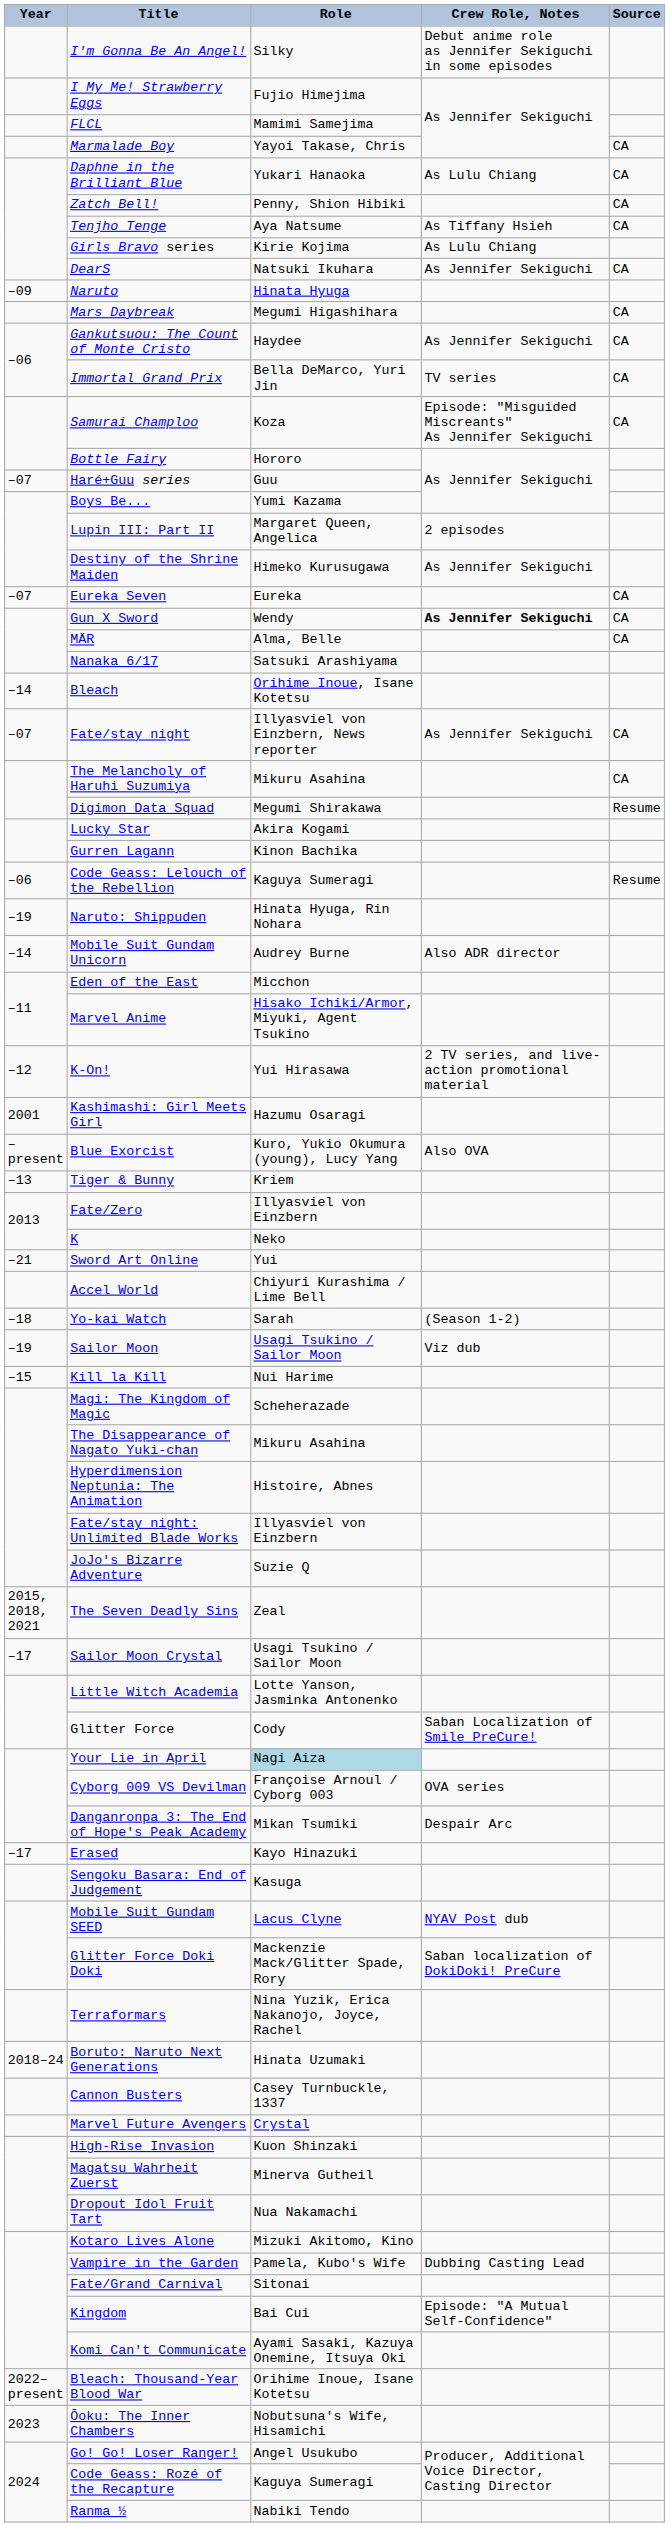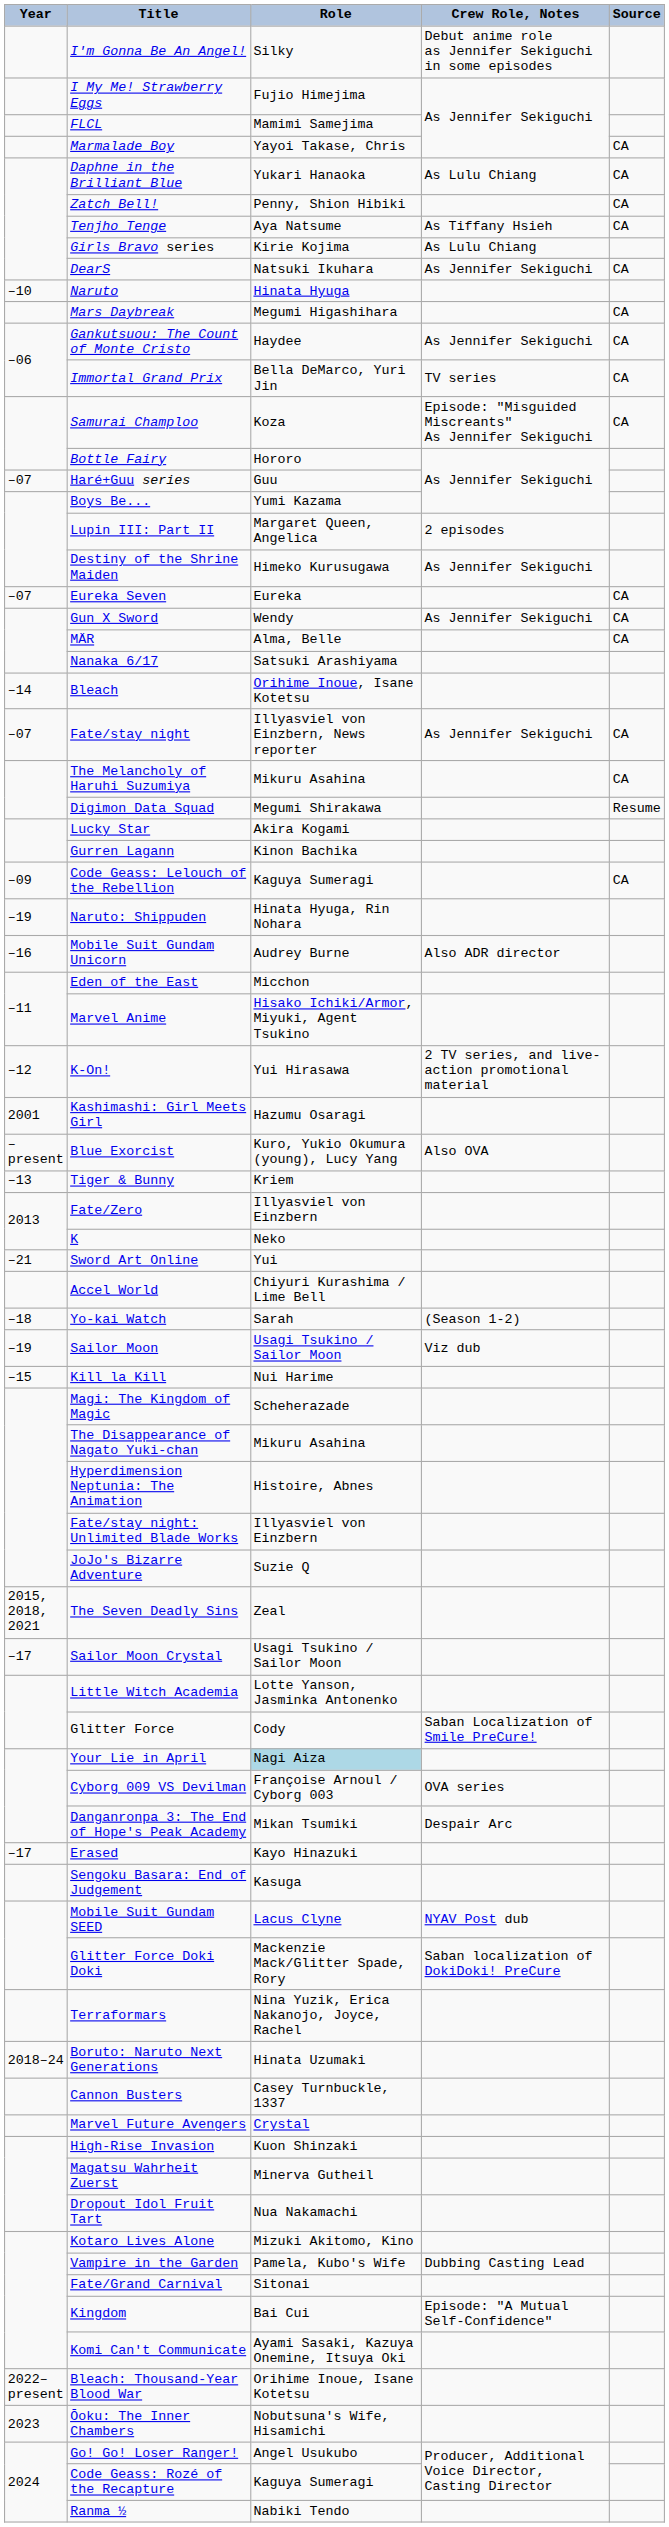 <table class="wikitable sortable plainrowheaders" style="width=95%; font-size: 95%;">
 <tr>
 <th style="background:#b0c4de; width:40px;">Year </th>
 <th style="background:#b0c4de;">Title</th>
 <th style="background:#b0c4de;">Role</th>
 <th style="background:#b0c4de;" class="unsortable">Crew Role, Notes</th>
 <th style="background:#b0c4de;" class="unsortable">Source</th>
 </tr>
 <tr>
 <td></td>
 <td><em><a href='#'>I'm Gonna Be An Angel!</a></em></td>
 <td>Silky</td>
 <td>Debut anime role<br>as Jennifer Sekiguchi in some episodes</td>
 <td></td>
 </tr>
 <tr>
 <td></td>
 <td><em><a href='#'>I My Me! Strawberry Eggs</a></em></td>
 <td>Fujio Himejima</td>
 <td rowspan="3">As Jennifer Sekiguchi</td>
 <td></td>
 </tr>
 <tr>
 <td></td>
 <td><em><a href='#'>FLCL</a></em></td>
 <td>Mamimi Samejima</td>
 <td></td>
 </tr>
 <tr>
 <td></td>
 <td><em><a href='#'>Marmalade Boy</a></em></td>
 <td>Yayoi Takase, Chris</td>
 <td>CA</td>
 </tr>
 <tr>
 <td rowspan="5"></td>
 <td><em><a href='#'>Daphne in the Brilliant Blue</a></em></td>
 <td>Yukari Hanaoka</td>
 <td>As Lulu Chiang</td>
 <td>CA </td>
 </tr>
 <tr>
 <td><em><a href='#'>Zatch Bell!</a></em></td>
 <td>Penny, Shion Hibiki</td>
 <td> </td>
 <td>CA</td>
 </tr>
 <tr>
 <td><em><a href='#'>Tenjho Tenge</a></em></td>
 <td>Aya Natsume</td>
 <td>As Tiffany Hsieh</td>
 <td>CA</td>
 </tr>
 <tr>
 <td><em><a href='#'>Girls Bravo</a></em> series</td>
 <td>Kirie Kojima</td>
 <td>As Lulu Chiang</td>
 <td></td>
 </tr>
 <tr>
 <td><em><a href='#'>DearS</a></em></td>
 <td>Natsuki Ikuhara</td>
 <td>As Jennifer Sekiguchi</td>
 <td>CA</td>
 </tr>
 <tr>
-<td>–09</td>
+<td>–10</td>
 <td><em><a href='#'>Naruto</a></em></td>
 <td><a href='#'>Hinata Hyuga</a></td>
 <td></td>
 <td></td>
 </tr>
 <tr>
 <td></td>
 <td><em><a href='#'>Mars Daybreak</a></em></td>
 <td>Megumi Higashihara</td>
 <td></td>
 <td>CA</td>
 </tr>
 <tr>
 <td rowspan="2">–06</td>
 <td><em><a href='#'>Gankutsuou: The Count of Monte Cristo</a></em></td>
 <td>Haydee</td>
 <td>As Jennifer Sekiguchi</td>
 <td>CA</td>
 </tr>
 <tr>
 <td><em><a href='#'>Immortal Grand Prix</a></em></td>
 <td>Bella DeMarco, Yuri Jin</td>
 <td>TV series</td>
 <td>CA</td>
 </tr>
 <tr>
 <td rowspan="2"></td>
 <td><em><a href='#'>Samurai Champloo</a></em></td>
 <td>Koza</td>
 <td>Episode: "Misguided Miscreants"<br>As Jennifer Sekiguchi</td>
 <td>CA</td>
 </tr>
 <tr>
 <td><em><a href='#'>Bottle Fairy</a></td>
 <td>Hororo</td>
 <td rowspan="3">As Jennifer Sekiguchi</td>
 <td></td>
 </tr>
 <tr>
 <td>–07</td>
 <td></em><a href='#'>Haré+Guu</a><em> series</td>
 <td>Guu</td>
 <td></td>
 </tr>
 <tr>
 <td rowspan="3"></td>
 <td></em><a href='#'>Boys Be...</a><em></td>
 <td>Yumi Kazama</td>
 <td></td>
 </tr>
 <tr>
 <td></em><a href='#'>Lupin III: Part II</a><em></td>
 <td>Margaret Queen, Angelica</td>
 <td>2 episodes</td>
 <td></td>
 </tr>
 <tr>
 <td></em><a href='#'>Destiny of the Shrine Maiden</a><em></td>
 <td>Himeko Kurusugawa</td>
 <td>As Jennifer Sekiguchi</td>
 <td></td>
 </tr>
 <tr>
 <td>–07</td>
 <td></em><a href='#'>Eureka Seven</a><em></td>
 <td>Eureka</td>
 <td> </td>
 <td>CA</td>
 </tr>
 <tr>
 <td rowspan="3"></td>
 <td></em><a href='#'>Gun X Sword</a><em></td>
 <td>Wendy</td>
-<td><strong>As Jennifer Sekiguchi</strong></td>
+<td>As Jennifer Sekiguchi</td>
 <td>CA</td>
 </tr>
 <tr>
 <td></em><a href='#'>MÄR</a><em></td>
 <td>Alma, Belle</td>
 <td> </td>
 <td>CA</td>
 </tr>
 <tr>
 <td></em><a href='#'>Nanaka 6/17</a><em></td>
 <td>Satsuki Arashiyama</td>
 <td></td>
 <td></td>
 </tr>
 <tr>
 <td>–14</td>
 <td></em><a href='#'>Bleach</a><em></td>
 <td><a href='#'>Orihime Inoue</a>, Isane Kotetsu</td>
 <td></td>
 <td></td>
 </tr>
 <tr>
 <td>–07</td>
 <td></em><a href='#'>Fate/stay night</a><em></td>
 <td>Illyasviel von Einzbern, News reporter</td>
 <td>As Jennifer Sekiguchi</td>
 <td>CA</td>
 </tr>
 <tr>
 <td rowspan="2"></td>
 <td></em><a href='#'>The Melancholy of Haruhi Suzumiya</a><em></td>
 <td>Mikuru Asahina</td>
 <td></td>
 <td>CA</td>
 </tr>
 <tr>
 <td></em><a href='#'>Digimon Data Squad</a><em></td>
 <td>Megumi Shirakawa</td>
 <td></td>
 <td>Resume </td>
 </tr>
 <tr>
 <td rowspan="2"></td>
 <td></em><a href='#'>Lucky Star</a><em></td>
 <td>Akira Kogami</td>
 <td></td>
 <td></td>
 </tr>
 <tr>
 <td></em><a href='#'>Gurren Lagann</a><em></td>
 <td>Kinon Bachika</td>
 <td> </td>
 <td></td>
 </tr>
 <tr>
-<td>–06</td>
+<td>–09</td>
 <td></em><a href='#'>Code Geass: Lelouch of the Rebellion</a><em></td>
 <td>Kaguya Sumeragi</td>
 <td></td>
-<td>Resume </td>
+<td>CA</td>
 </tr>
 <tr>
 <td>–19</td>
 <td></em><a href='#'>Naruto: Shippuden</a><em></td>
 <td>Hinata Hyuga, Rin Nohara</td>
 <td></td>
 <td></td>
 </tr>
 <tr>
-<td>–14</td>
+<td>–16</td>
 <td></em><a href='#'>Mobile Suit Gundam Unicorn</a><em></td>
 <td>Audrey Burne</td>
 <td>Also ADR director</td>
 <td></td>
 </tr>
 <tr>
 <td rowspan="2">–11</td>
 <td></em><a href='#'>Eden of the East</a><em></td>
 <td>Micchon</td>
 <td></td>
 <td></td>
 </tr>
 <tr>
 <td></em><a href='#'>Marvel Anime</a><em></td>
 <td><a href='#'>Hisako Ichiki/Armor</a>, Miyuki, Agent Tsukino</td>
 <td></td>
 <td></td>
 </tr>
 <tr>
 <td>–12</td>
 <td></em><a href='#'>K-On!</a><em></td>
 <td>Yui Hirasawa</td>
 <td>2 TV series, and live-action promotional material</td>
 <td></td>
 </tr>
 <tr>
 <td>2001</td>
 <td></em><a href='#'>Kashimashi: Girl Meets Girl</a><em></td>
 <td>Hazumu Osaragi</td>
 <td></td>
 <td></td>
 </tr>
 <tr>
 <td>–present</td>
 <td></em><a href='#'>Blue Exorcist</a><em></td>
 <td>Kuro, Yukio Okumura (young), Lucy Yang</td>
 <td>Also OVA</td>
 <td></td>
 </tr>
 <tr>
 <td>–13</td>
 <td></em><a href='#'>Tiger & Bunny</a><em></td>
 <td>Kriem</td>
 <td> </td>
 <td></td>
 </tr>
 <tr>
 <td rowspan="2">2013</td>
 <td></em><a href='#'>Fate/Zero</a><em></td>
 <td>Illyasviel von Einzbern</td>
 <td></td>
 <td></td>
 </tr>
 <tr>
 <td></em><a href='#'>K</a><em></td>
 <td>Neko</td>
 <td> </td>
 <td></td>
 </tr>
 <tr>
 <td>–21</td>
 <td></em><a href='#'>Sword Art Online</a><em></td>
 <td>Yui</td>
 <td></td>
 <td></td>
 </tr>
 <tr>
 <td></td>
 <td></em><a href='#'>Accel World</a><em></td>
 <td>Chiyuri Kurashima / Lime Bell</td>
 <td></td>
 <td></td>
 </tr>
 <tr>
 <td>–18</td>
 <td></em><a href='#'>Yo-kai Watch</a><em></td>
 <td>Sarah</td>
 <td>(Season 1-2)</td>
 <td></td>
 </tr>
 <tr>
 <td>–19</td>
 <td></em><a href='#'>Sailor Moon</a><em></td>
 <td><a href='#'>Usagi Tsukino / Sailor Moon</a></td>
 <td>Viz dub</td>
 <td></td>
 </tr>
 <tr>
 <td>–15</td>
 <td></em><a href='#'>Kill la Kill</a><em></td>
 <td>Nui Harime</td>
 <td> </td>
 <td></td>
 </tr>
 <tr>
 <td rowspan="5"></td>
 <td></em><a href='#'>Magi: The Kingdom of Magic</a><em></td>
 <td>Scheherazade</td>
 <td> </td>
 <td></td>
 </tr>
 <tr>
 <td></em><a href='#'>The Disappearance of Nagato Yuki-chan</a><em></td>
 <td>Mikuru Asahina</td>
 <td> </td>
 <td></td>
 </tr>
 <tr>
 <td></em><a href='#'>Hyperdimension Neptunia: The Animation</a><em></td>
 <td>Histoire, Abnes</td>
 <td> </td>
 <td></td>
 </tr>
 <tr>
 <td></em><a href='#'>Fate/stay night: Unlimited Blade Works</a><em></td>
 <td>Illyasviel von Einzbern</td>
 <td> </td>
 <td></td>
 </tr>
 <tr>
 <td></em><a href='#'>JoJo's Bizarre Adventure</a><em></td>
 <td>Suzie Q</td>
 <td> </td>
 <td></td>
 </tr>
 <tr>
 <td>2015, 2018, 2021</td>
 <td></em><a href='#'>The Seven Deadly Sins</a><em></td>
 <td>Zeal</td>
 <td></td>
 <td></td>
 </tr>
 <tr>
 <td>–17</td>
 <td></em><a href='#'>Sailor Moon Crystal</a><em></td>
 <td>Usagi Tsukino / Sailor Moon</td>
 <td> </td>
 <td></td>
 </tr>
 <tr>
 <td rowspan="2"></td>
 <td></em><a href='#'>Little Witch Academia</a><em></td>
 <td>Lotte Yanson, Jasminka Antonenko</td>
 <td> </td>
 <td></td>
 </tr>
 <tr>
 <td></em>Glitter Force<em></td>
 <td>Cody</td>
 <td>Saban Localization of </em><a href='#'>Smile PreCure!</a><em></td>
 <td></td>
 </tr>
 <tr>
 <td rowspan="3"></td>
 <td></em><a href='#'>Your Lie in April</a><em></td>
 <td style="background: lightblue;">Nagi Aiza</td>
 <td></td>
 <td></td>
 </tr>
 <tr>
 <td></em><a href='#'>Cyborg 009 VS Devilman</a><em></td>
 <td>Françoise Arnoul / Cyborg 003</td>
 <td>OVA series</td>
 <td></td>
 </tr>
 <tr>
 <td></em><a href='#'>Danganronpa 3: The End of Hope's Peak Academy</a><em></td>
 <td>Mikan Tsumiki</td>
 <td></em>Despair Arc<em></td>
 <td></td>
 </tr>
 <tr>
 <td>–17</td>
 <td></em><a href='#'>Erased</a><em></td>
 <td>Kayo Hinazuki</td>
 <td></td>
 <td></td>
 </tr>
 <tr>
 <td></td>
 <td></em><a href='#'>Sengoku Basara: End of Judgement</a><em></td>
 <td>Kasuga</td>
 <td> </td>
 <td></td>
 </tr>
 <tr>
 <td rowspan="2"></td>
 <td></em><a href='#'>Mobile Suit Gundam SEED</a><em></td>
 <td><a href='#'>Lacus Clyne</a></td>
 <td><a href='#'>NYAV Post</a> dub</td>
 <td></td>
 </tr>
 <tr>
 <td></em><a href='#'>Glitter Force Doki Doki</a><em></td>
 <td>Mackenzie Mack/Glitter Spade, Rory</td>
 <td>Saban localization of </em><a href='#'>DokiDoki! PreCure</a><em></td>
 <td></td>
 </tr>
 <tr>
 <td></td>
 <td></em><a href='#'>Terraformars</a><em></td>
 <td>Nina Yuzik, Erica Nakanojo, Joyce, Rachel</td>
 <td> </td>
 <td></td>
 </tr>
 <tr>
 <td>2018–24</td>
 <td></em><a href='#'>Boruto: Naruto Next Generations</a><em></td>
 <td>Hinata Uzumaki</td>
 <td></td>
 <td></td>
 </tr>
 <tr>
 <td></td>
 <td></em><a href='#'>Cannon Busters</a><em></td>
 <td>Casey Turnbuckle, 1337</td>
 <td></td>
 <td></td>
 </tr>
 <tr>
 <td></td>
 <td></em><a href='#'>Marvel Future Avengers</a><em></td>
 <td><a href='#'>Crystal</a></td>
 <td></td>
 <td></td>
 </tr>
 <tr>
 <td rowspan="3"></td>
 <td></em><a href='#'>High-Rise Invasion</a><em></td>
 <td>Kuon Shinzaki</td>
 <td></td>
 <td></td>
 </tr>
 <tr>
 <td></em><a href='#'>Magatsu Wahrheit Zuerst</a><em></td>
 <td>Minerva Gutheil</td>
 <td></td>
 <td></td>
 </tr>
 <tr>
 <td></em><a href='#'>Dropout Idol Fruit Tart</a><em></td>
 <td>Nua Nakamachi</td>
 <td></td>
 <td></td>
 </tr>
 <tr>
 <td rowspan="5"></td>
 <td></em><a href='#'>Kotaro Lives Alone</a><em></td>
 <td>Mizuki Akitomo, Kino</td>
 <td></td>
 <td></td>
 </tr>
 <tr>
 <td></em><a href='#'>Vampire in the Garden</a><em></td>
 <td>Pamela, Kubo's Wife</td>
 <td>Dubbing Casting Lead</td>
 <td></td>
 </tr>
 <tr>
 <td></em><a href='#'>Fate/Grand Carnival</a><em></td>
 <td>Sitonai</td>
 <td></td>
 <td></td>
 </tr>
 <tr>
 <td></em><a href='#'>Kingdom</a><em></td>
 <td>Bai Cui</td>
 <td>Episode: "A Mutual Self-Confidence"</td>
 <td></td>
 </tr>
 <tr>
 <td></em><a href='#'>Komi Can't Communicate</a><em></td>
 <td>Ayami Sasaki, Kazuya Onemine, Itsuya Oki</td>
 <td></td>
 <td></td>
 </tr>
 <tr>
 <td>2022–present</td>
 <td></em><a href='#'>Bleach: Thousand-Year Blood War</a><em></td>
 <td>Orihime Inoue, Isane Kotetsu</td>
 <td></td>
 <td></td>
 </tr>
 <tr>
 <td>2023</td>
 <td></em><a href='#'>Ōoku: The Inner Chambers</a><em></td>
 <td>Nobutsuna's Wife, Hisamichi</td>
 <td></td>
 <td></td>
 </tr>
 <tr>
 <td rowspan="3">2024</td>
 <td></em><a href='#'>Go! Go! Loser Ranger!</a><em></td>
 <td>Angel Usukubo</td>
 <td rowspan="2">Producer, Additional Voice Director, Casting Director</td>
 <td></td>
 </tr>
 <tr>
 <td></em><a href='#'>Code Geass: Rozé of the Recapture</a><em></td>
 <td>Kaguya Sumeragi</td>
 <td></td>
 </tr>
 <tr>
 <td></em><a href='#'>Ranma ½</a><em></td>
 <td>Nabiki Tendo</td>
 <td></td>
 <td></td>
 </tr>
 </table>
